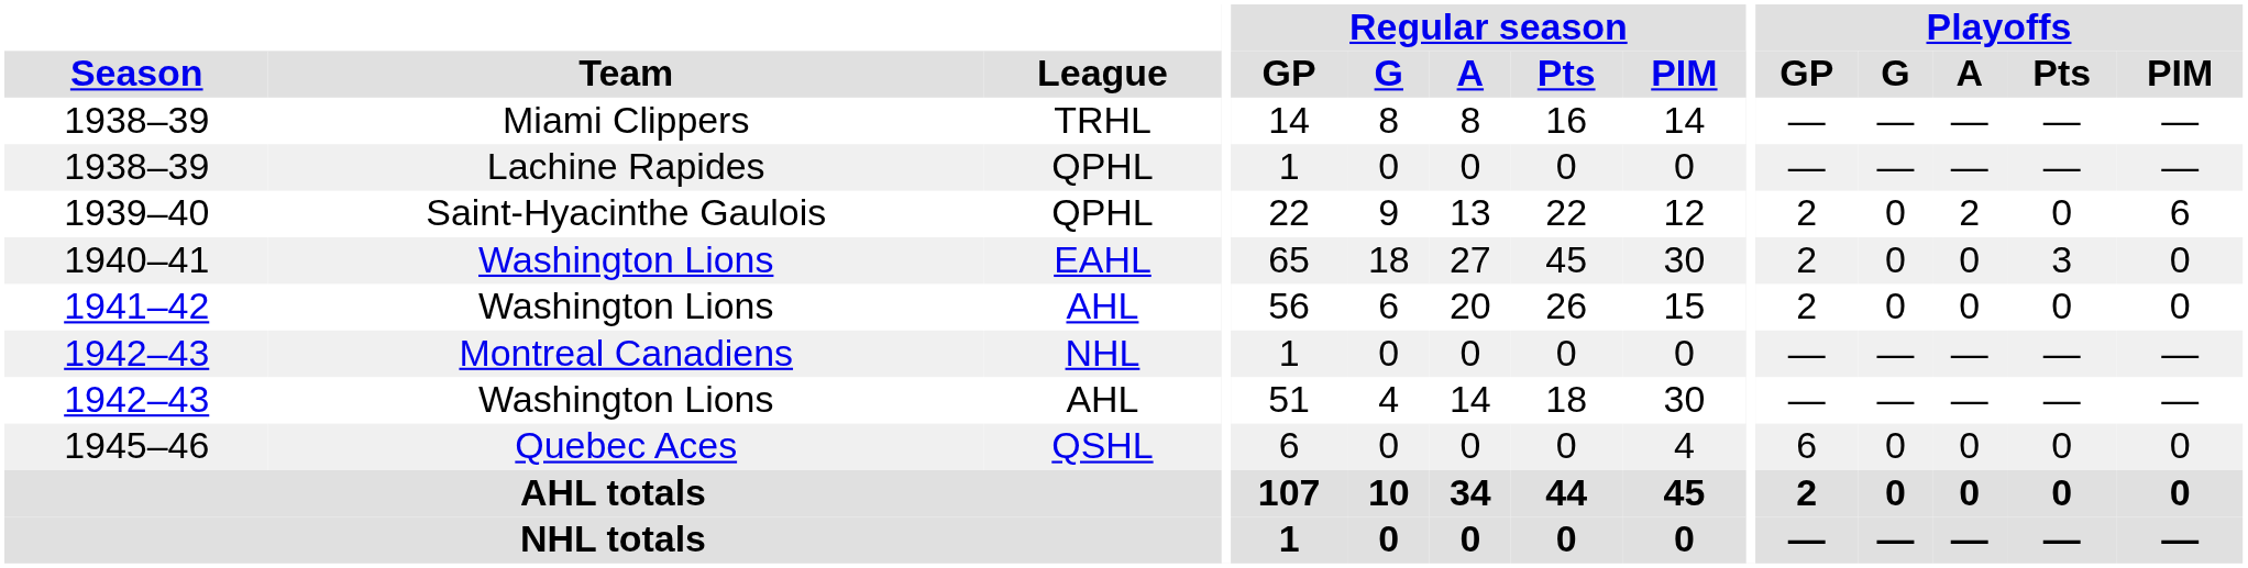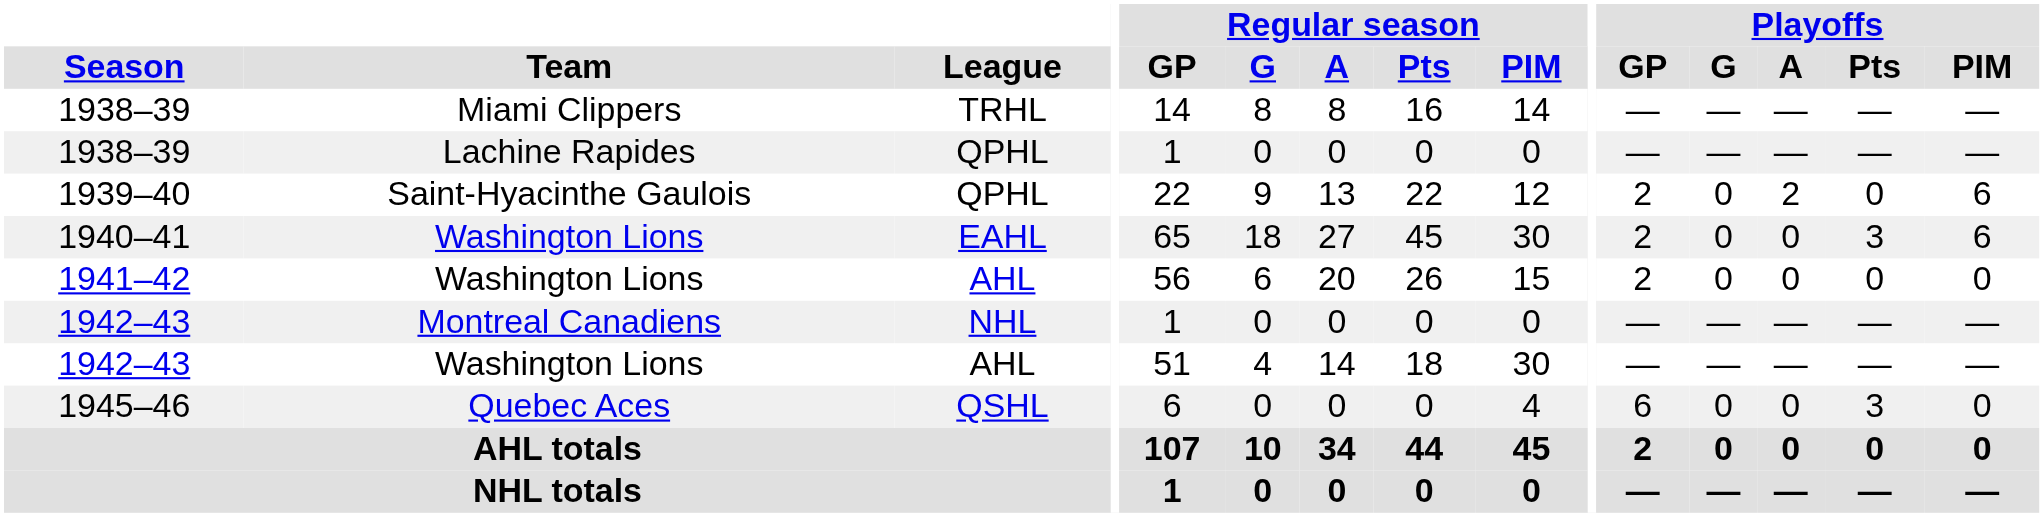 <table border="0" cellpadding="1" cellspacing="0" style="text-align:center; width:60em">
 <tr bgcolor="#e0e0e0">
 <th colspan="3" bgcolor="#ffffff"></th>
 <th rowspan="100" bgcolor="#ffffff"></th>
 <th colspan="5"><a href='#'>Regular season</a></th>
 <th rowspan="100" bgcolor="#ffffff"></th>
 <th colspan="5"><a href='#'>Playoffs</a></th>
 </tr>
 <tr bgcolor="#e0e0e0">
 <th><a href='#'>Season</a></th>
 <th>Team</th>
 <th>League</th>
 <th>GP</th>
 <th><a href='#'>G</a></th>
 <th><a href='#'>A</a></th>
 <th><a href='#'>Pts</a></th>
 <th><a href='#'>PIM</a></th>
 <th>GP</th>
 <th>G</th>
 <th>A</th>
 <th>Pts</th>
 <th>PIM</th>
 </tr>
 <tr>
 <td>1938–39</td>
 <td>Miami Clippers</td>
 <td>TRHL</td>
 <td>14</td>
 <td>8</td>
 <td>8</td>
 <td>16</td>
 <td>14</td>
 <td>—</td>
 <td>—</td>
 <td>—</td>
 <td>—</td>
 <td>—</td>
 </tr>
 <tr bgcolor="#f0f0f0">
 <td>1938–39</td>
 <td>Lachine Rapides</td>
 <td>QPHL</td>
 <td>1</td>
 <td>0</td>
 <td>0</td>
 <td>0</td>
 <td>0</td>
 <td>—</td>
 <td>—</td>
 <td>—</td>
 <td>—</td>
 <td>—</td>
 </tr>
 <tr>
 <td>1939–40</td>
 <td>Saint-Hyacinthe Gaulois</td>
 <td>QPHL</td>
 <td>22</td>
 <td>9</td>
 <td>13</td>
 <td>22</td>
 <td>12</td>
 <td>2</td>
 <td>0</td>
 <td>2</td>
 <td>0</td>
 <td>6</td>
 </tr>
 <tr bgcolor="#f0f0f0">
 <td>1940–41</td>
 <td><a href='#'>Washington Lions</a></td>
 <td><a href='#'>EAHL</a></td>
 <td>65</td>
 <td>18</td>
 <td>27</td>
 <td>45</td>
 <td>30</td>
 <td>2</td>
 <td>0</td>
 <td>0</td>
 <td>3</td>
-<td>0</td>
+<td>6</td>
 </tr>
 <tr>
 <td><a href='#'>1941–42</a></td>
 <td>Washington Lions</td>
 <td><a href='#'>AHL</a></td>
 <td>56</td>
 <td>6</td>
 <td>20</td>
 <td>26</td>
 <td>15</td>
 <td>2</td>
 <td>0</td>
 <td>0</td>
 <td>0</td>
 <td>0</td>
 </tr>
 <tr bgcolor="#f0f0f0">
 <td><a href='#'>1942–43</a></td>
 <td><a href='#'>Montreal Canadiens</a></td>
 <td><a href='#'>NHL</a></td>
 <td>1</td>
 <td>0</td>
 <td>0</td>
 <td>0</td>
 <td>0</td>
 <td>—</td>
 <td>—</td>
 <td>—</td>
 <td>—</td>
 <td>—</td>
 </tr>
 <tr>
 <td><a href='#'>1942–43</a></td>
 <td>Washington Lions</td>
 <td>AHL</td>
 <td>51</td>
 <td>4</td>
 <td>14</td>
 <td>18</td>
 <td>30</td>
 <td>—</td>
 <td>—</td>
 <td>—</td>
 <td>—</td>
 <td>—</td>
 </tr>
 <tr bgcolor="#f0f0f0">
 <td>1945–46</td>
 <td><a href='#'>Quebec Aces</a></td>
 <td><a href='#'>QSHL</a></td>
 <td>6</td>
 <td>0</td>
 <td>0</td>
 <td>0</td>
 <td>4</td>
 <td>6</td>
 <td>0</td>
 <td>0</td>
-<td>0</td>
+<td>3</td>
 <td>0</td>
 </tr>
 <tr bgcolor="#e0e0e0">
 <th colspan="3">AHL totals</th>
 <th>107</th>
 <th>10</th>
 <th>34</th>
 <th>44</th>
 <th>45</th>
 <th>2</th>
 <th>0</th>
 <th>0</th>
 <th>0</th>
 <th>0</th>
 </tr>
 <tr bgcolor="#e0e0e0">
 <th colspan="3">NHL totals</th>
 <th>1</th>
 <th>0</th>
 <th>0</th>
 <th>0</th>
 <th>0</th>
 <th>—</th>
 <th>—</th>
 <th>—</th>
 <th>—</th>
 <th>—</th>
 </tr>
 </table>
